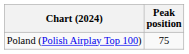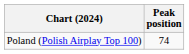 <table class="wikitable sortable plainrowheaders" style="text-align:center">
 <tr>
 <th scope="col">Chart (2024)</th>
 <th scope="col">Peak<br>position</th>
 </tr>
 <tr>
 <td>Poland (<a href='#'>Polish Airplay Top 100</a>)</td>
-<td>75</td>
+<td>74</td>
 </tr>
 </table>
